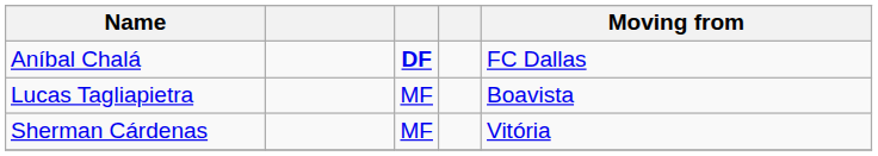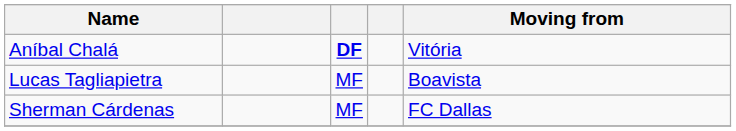 <table class="wikitable" style="text-align: center;">
 <tr>
 </tr>
 <tr>
 <th width=30% align="center">Name</th>
 <th width=15% align="center"></th>
 <th width=5% align="center"></th>
 <th width=5% align="center"></th>
 <th width=45% align="center">Moving from</th>
 </tr>
 <tr>
 <td align=left><a href='#'>Aníbal Chalá</a></td>
 <td></td>
 <td><strong><a href='#'>DF</a></strong></td>
 <td></td>
-<td align=left><a href='#'>FC Dallas</a> </td>
+<td align=left><a href='#'>Vitória</a> </td>
 </tr>
 <tr>
 <td align=left><a href='#'>Lucas Tagliapietra</a></td>
 <td></td>
 <td><a href='#'>MF</a></td>
 <td></td>
 <td align=left><a href='#'>Boavista</a> </td>
 </tr>
 <tr>
 <td align=left><a href='#'>Sherman Cárdenas</a></td>
 <td></td>
 <td><a href='#'>MF</a></td>
 <td></td>
-<td align=left><a href='#'>Vitória</a> </td>
+<td align=left><a href='#'>FC Dallas</a> </td>
 </tr>
 <tr>
 </tr>
 </table>
